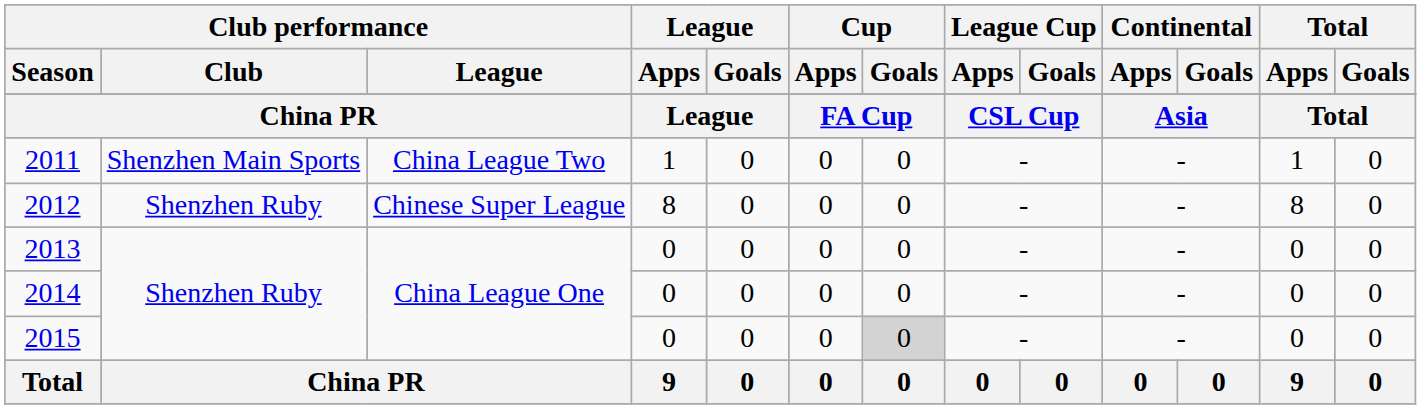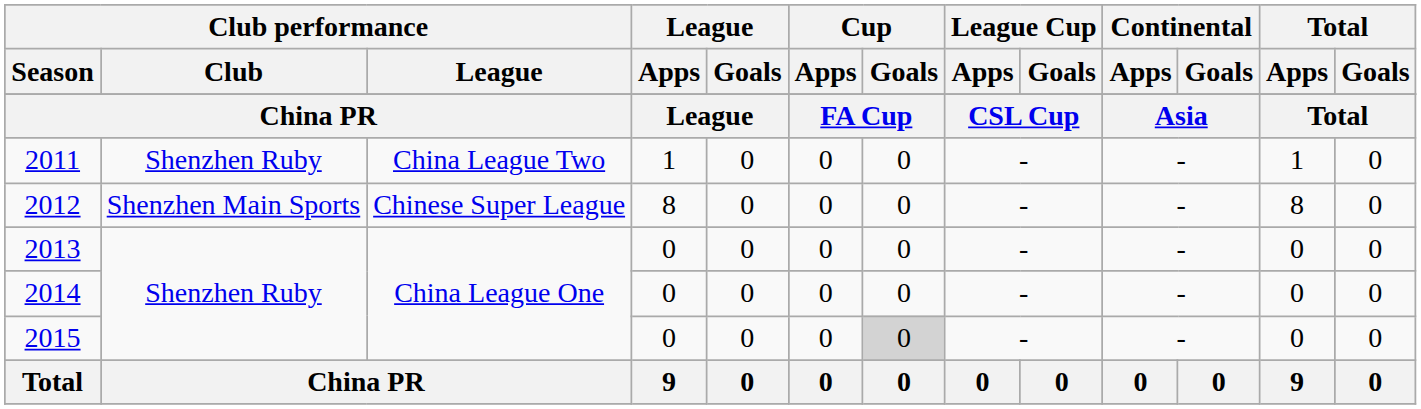 <table class="wikitable" style="text-align:center">
 <tr>
 <th colspan=3>Club performance</th>
 <th colspan=2>League</th>
 <th colspan=2>Cup</th>
 <th colspan=2>League Cup</th>
 <th colspan=2>Continental</th>
 <th colspan=2>Total</th>
 </tr>
 <tr>
 <th>Season</th>
 <th>Club</th>
 <th>League</th>
 <th>Apps</th>
 <th>Goals</th>
 <th>Apps</th>
 <th>Goals</th>
 <th>Apps</th>
 <th>Goals</th>
 <th>Apps</th>
 <th>Goals</th>
 <th>Apps</th>
 <th>Goals</th>
 </tr>
 <tr>
 </tr>
 <tr>
 <th colspan=3>China PR</th>
 <th colspan=2>League</th>
 <th colspan=2><a href='#'>FA Cup</a></th>
 <th colspan=2><a href='#'>CSL Cup</a></th>
 <th colspan=2><a href='#'>Asia</a></th>
 <th colspan=2>Total</th>
 </tr>
 <tr>
 <td><a href='#'>2011</a></td>
-<td><a href='#'>Shenzhen Main Sports</a></td>
+<td rowspan="1"><a href='#'>Shenzhen Ruby</a></td>
 <td><a href='#'>China League Two</a></td>
 <td>1</td>
 <td>0</td>
 <td>0</td>
 <td>0</td>
 <td colspan="2">-</td>
 <td colspan="2">-</td>
 <td>1</td>
 <td>0</td>
 </tr>
 <tr>
 <td><a href='#'>2012</a></td>
-<td rowspan="1"><a href='#'>Shenzhen Ruby</a></td>
+<td><a href='#'>Shenzhen Main Sports</a></td>
 <td rowspan="1"><a href='#'>Chinese Super League</a></td>
 <td>8</td>
 <td>0</td>
 <td>0</td>
 <td>0</td>
 <td colspan="2">-</td>
 <td colspan="2">-</td>
 <td>8</td>
 <td>0</td>
 </tr>
 <tr>
 <td><a href='#'>2013</a></td>
 <td rowspan="3"><a href='#'>Shenzhen Ruby</a></td>
 <td rowspan="3"><a href='#'>China League One</a></td>
 <td>0</td>
 <td>0</td>
 <td>0</td>
 <td>0</td>
 <td colspan="2">-</td>
 <td colspan="2">-</td>
 <td>0</td>
 <td>0</td>
 </tr>
 <tr>
 <td><a href='#'>2014</a></td>
 <td>0</td>
 <td>0</td>
 <td>0</td>
 <td>0</td>
 <td colspan="2">-</td>
 <td colspan="2">-</td>
 <td>0</td>
 <td>0</td>
 </tr>
 <tr>
 <td><a href='#'>2015</a></td>
 <td>0</td>
 <td>0</td>
 <td>0</td>
 <td style="background: lightgrey;">0</td>
 <td colspan="2">-</td>
 <td colspan="2">-</td>
 <td>0</td>
 <td>0</td>
 </tr>
 <tr>
 <th rowspan=3>Total</th>
 <th colspan=2>China PR</th>
 <th>9</th>
 <th>0</th>
 <th>0</th>
 <th>0</th>
 <th>0</th>
 <th>0</th>
 <th>0</th>
 <th>0</th>
 <th>9</th>
 <th>0</th>
 </tr>
 </table>
